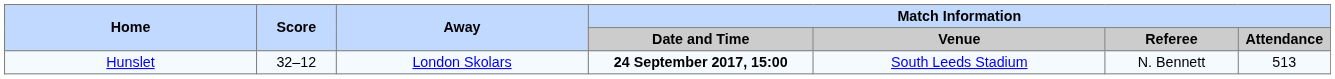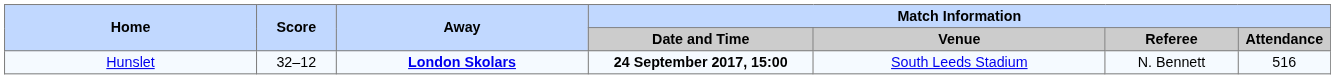 <table border=1 style="border-collapse:collapse; font-size:85%; text-align:center;" cellpadding=3 cellspacing=0 width=100%>
 <tr bgcolor=#C1D8FF>
 <th rowspan=2 width=19%>Home</th>
 <th rowspan=2 width=6%>Score</th>
 <th rowspan=2 width=19%>Away</th>
 <th colspan=6>Match Information</th>
 </tr>
 <tr bgcolor=#CCCCCC>
 <th width=17%>Date and Time</th>
 <th width=22%>Venue</th>
 <th width=10%>Referee</th>
 <th width=7%>Attendance</th>
 </tr>
 <tr style="background:#f5faff;">
 <td> <a href='#'>Hunslet</a></td>
 <td>32–12</td>
-<td> <a href='#'>London Skolars</a></td>
+<td><strong> <a href='#'>London Skolars</a></strong></td>
 <td><strong>24 September 2017, 15:00</strong></td>
 <td><a href='#'>South Leeds Stadium</a></td>
 <td>N. Bennett</td>
-<td>513</td>
+<td>516</td>
 </tr>
 </table>
